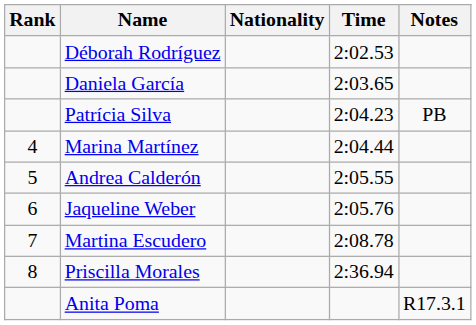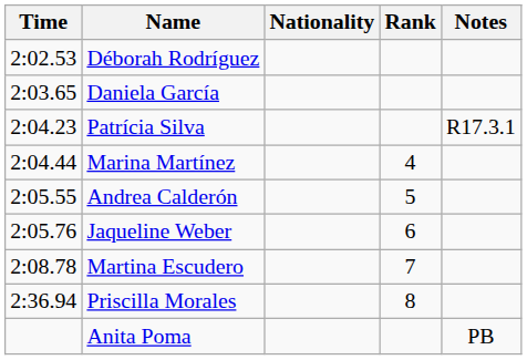 <table class="wikitable sortable" style="text-align:center">
 <tr>
-<th>Rank</th>
+<th>Time</th>
 <th>Name</th>
 <th>Nationality</th>
-<th>Time</th>
+<th>Rank</th>
 <th>Notes</th>
 </tr>
 <tr>
-<td></td>
+<td>2:02.53</td>
 <td align=left><a href='#'>Déborah Rodríguez</a></td>
 <td align=left></td>
-<td>2:02.53</td>
+<td></td>
 <td></td>
 </tr>
 <tr>
-<td></td>
+<td>2:03.65</td>
 <td align=left><a href='#'>Daniela García</a></td>
 <td align=left></td>
-<td>2:03.65</td>
+<td></td>
 <td></td>
 </tr>
 <tr>
-<td></td>
+<td>2:04.23</td>
 <td align=left><a href='#'>Patrícia Silva</a></td>
 <td align=left></td>
-<td>2:04.23</td>
-<td>PB</td>
+<td></td>
+<td>R17.3.1</td>
 </tr>
 <tr>
-<td>4</td>
+<td>2:04.44</td>
 <td align=left><a href='#'>Marina Martínez</a></td>
 <td align=left></td>
-<td>2:04.44</td>
+<td>4</td>
 <td></td>
 </tr>
 <tr>
-<td>5</td>
+<td>2:05.55</td>
 <td align=left><a href='#'>Andrea Calderón</a></td>
 <td align=left></td>
-<td>2:05.55</td>
+<td>5</td>
 <td></td>
 </tr>
 <tr>
-<td>6</td>
+<td>2:05.76</td>
 <td align=left><a href='#'>Jaqueline Weber</a></td>
 <td align=left></td>
-<td>2:05.76</td>
+<td>6</td>
 <td></td>
 </tr>
 <tr>
-<td>7</td>
+<td>2:08.78</td>
 <td align=left><a href='#'>Martina Escudero</a></td>
 <td align=left></td>
-<td>2:08.78</td>
+<td>7</td>
 <td></td>
 </tr>
 <tr>
-<td>8</td>
+<td>2:36.94</td>
 <td align=left><a href='#'>Priscilla Morales</a></td>
 <td align=left></td>
-<td>2:36.94</td>
+<td>8</td>
 <td></td>
 </tr>
 <tr>
 <td></td>
 <td align=left><a href='#'>Anita Poma</a></td>
 <td align=left></td>
 <td></td>
-<td>R17.3.1</td>
+<td>PB</td>
 </tr>
 </table>
